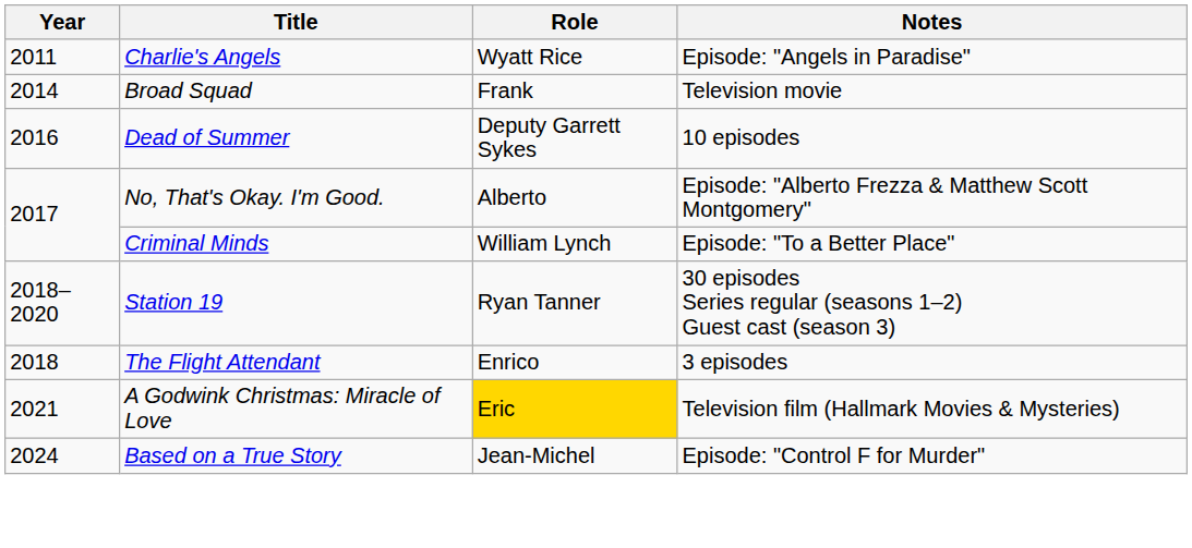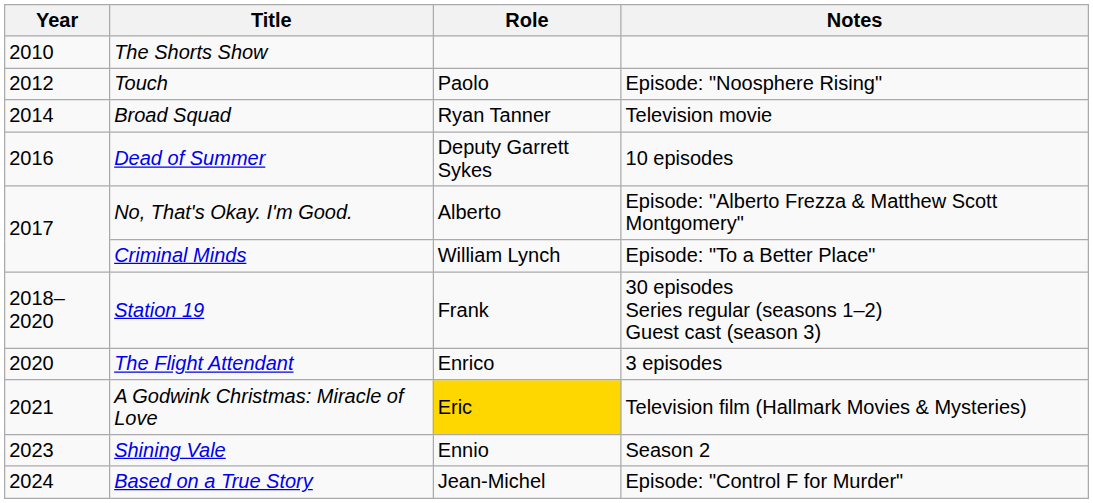 <table class="wikitable sortable">
 <tr>
 <th>Year</th>
 <th>Title</th>
 <th>Role</th>
 <th>Notes</th>
 </tr>
 <tr>
-<td>2011</td>
-<td><em><a href='#'>Charlie's Angels</a></em></td>
-<td>Wyatt Rice</td>
-<td>Episode: "Angels in Paradise"</td>
+<td>2010</td>
+<td><em>The Shorts Show</em></td>
+<td></td>
+<td></td>
+</tr>
+<tr>
+<td>2012</td>
+<td><em>Touch</em></td>
+<td>Paolo</td>
+<td>Episode: "Noosphere Rising"</td>
 </tr>
 <tr>
 <td>2014</td>
 <td><em>Broad Squad</em></td>
-<td>Frank</td>
+<td>Ryan Tanner</td>
 <td>Television movie</td>
 </tr>
 <tr>
 <td>2016</td>
 <td><em><a href='#'>Dead of Summer</a></em></td>
 <td>Deputy Garrett Sykes</td>
 <td>10 episodes</td>
 </tr>
 <tr>
 <td rowspan=2>2017</td>
 <td><em>No, That's Okay. I'm Good.</em></td>
 <td>Alberto</td>
 <td>Episode: "Alberto Frezza & Matthew Scott Montgomery"</td>
 </tr>
 <tr>
 <td><em><a href='#'>Criminal Minds</a></em></td>
 <td>William Lynch</td>
 <td>Episode: "To a Better Place"</td>
 </tr>
 <tr>
 <td>2018–2020</td>
 <td><em><a href='#'>Station 19</a></em></td>
-<td>Ryan Tanner</td>
+<td>Frank</td>
 <td>30 episodes<br>Series regular (seasons 1–2)<br>Guest cast (season 3)</td>
 </tr>
 <tr>
-<td>2018</td>
+<td>2020</td>
 <td><em><a href='#'>The Flight Attendant</a></em></td>
 <td>Enrico</td>
 <td>3 episodes</td>
 </tr>
 <tr>
 <td>2021</td>
 <td><em>A Godwink Christmas: Miracle of Love</em></td>
 <td style="background: gold;">Eric</td>
 <td>Television film (Hallmark Movies & Mysteries)</td>
 </tr>
 <tr>
+<td>2023</td>
+<td><em><a href='#'>Shining Vale</a></em></td>
+<td>Ennio</td>
+<td>Season 2</td>
+</tr>
+<tr>
 <td>2024</td>
 <td><em><a href='#'>Based on a True Story</a></em></td>
 <td>Jean-Michel</td>
 <td>Episode: "Control F for Murder"</td>
 </tr>
 </table>
